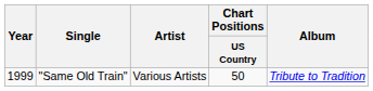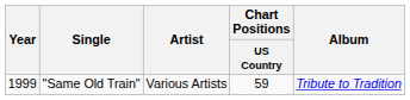 <table class="wikitable">
 <tr>
 <th rowspan="2">Year</th>
 <th rowspan="2">Single</th>
 <th rowspan="2">Artist</th>
 <th>Chart Positions</th>
 <th rowspan="2">Album</th>
 </tr>
 <tr>
 <th style="width:50px;"><small>US Country</small></th>
 </tr>
 <tr>
 <td>1999</td>
 <td>"Same Old Train"</td>
 <td>Various Artists</td>
-<td style="text-align:center;">50</td>
+<td style="text-align:center;">59</td>
 <td style="text-align:left;"><em><a href='#'>Tribute to Tradition</a></em></td>
 </tr>
 </table>
